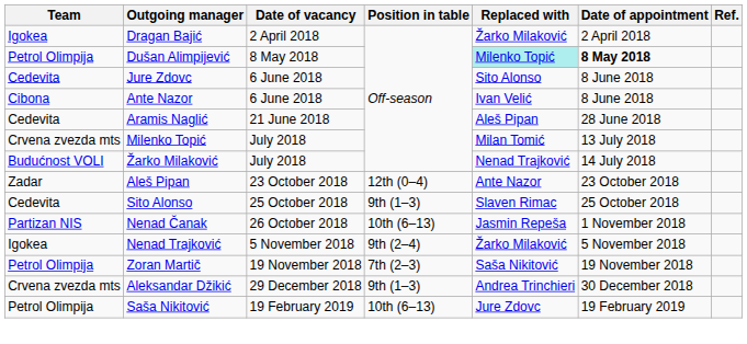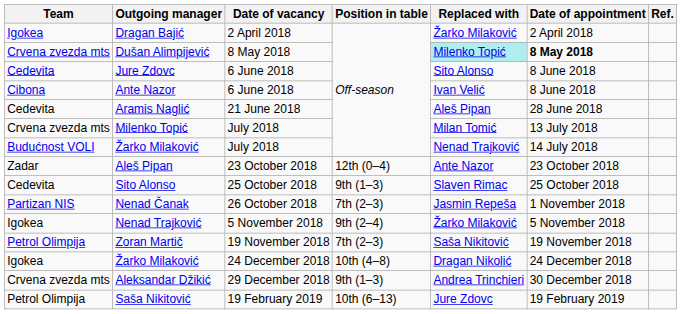 <table class="wikitable sortable">
 <tr>
 <th>Team</th>
 <th>Outgoing manager</th>
 <th>Date of vacancy</th>
 <th>Position in table</th>
 <th>Replaced with</th>
 <th>Date of appointment</th>
 <th>Ref.</th>
 </tr>
 <tr>
 <td><a href='#'>Igokea</a></td>
 <td> <a href='#'>Dragan Bajić</a></td>
 <td>2 April 2018</td>
 <td rowspan=7><em>Off-season</em></td>
 <td> <a href='#'>Žarko Milaković</a></td>
 <td>2 April 2018</td>
 <td></td>
 </tr>
 <tr>
-<td><a href='#'>Petrol Olimpija</a></td>
+<td><a href='#'>Crvena zvezda mts</a></td>
 <td> <a href='#'>Dušan Alimpijević</a></td>
 <td>8 May 2018</td>
 <td style="background: paleturquoise;"> <a href='#'>Milenko Topić</a></td>
 <td><strong>8 May 2018</strong></td>
 <td></td>
 </tr>
 <tr>
 <td><a href='#'>Cedevita</a></td>
 <td> <a href='#'>Jure Zdovc</a></td>
 <td>6 June 2018</td>
 <td> <a href='#'>Sito Alonso</a></td>
 <td>8 June 2018</td>
 <td></td>
 </tr>
 <tr>
 <td><a href='#'>Cibona</a></td>
 <td> <a href='#'>Ante Nazor</a></td>
 <td>6 June 2018</td>
 <td> <a href='#'>Ivan Velić</a></td>
 <td>8 June 2018</td>
 <td></td>
 </tr>
 <tr>
 <td>Cedevita</td>
 <td> <a href='#'>Aramis Naglić</a></td>
 <td>21 June 2018</td>
 <td> <a href='#'>Aleš Pipan</a></td>
 <td>28 June 2018</td>
 <td></td>
 </tr>
 <tr>
 <td>Crvena zvezda mts</td>
 <td> <a href='#'>Milenko Topić</a></td>
 <td>July 2018</td>
 <td> <a href='#'>Milan Tomić</a></td>
 <td>13 July 2018</td>
 <td></td>
 </tr>
 <tr>
 <td><a href='#'>Budućnost VOLI</a></td>
 <td> <a href='#'>Žarko Milaković</a></td>
 <td>July 2018</td>
 <td> <a href='#'>Nenad Trajković</a></td>
 <td>14 July 2018</td>
 <td></td>
 </tr>
 <tr>
 <td>Zadar</td>
 <td> <a href='#'>Aleš Pipan</a></td>
 <td>23 October 2018</td>
 <td>12th (0–4)</td>
 <td> <a href='#'>Ante Nazor</a></td>
 <td>23 October 2018</td>
 <td></td>
 </tr>
 <tr>
 <td>Cedevita</td>
 <td> <a href='#'>Sito Alonso</a></td>
 <td>25 October 2018</td>
 <td>9th (1–3)</td>
 <td> <a href='#'>Slaven Rimac</a></td>
 <td>25 October 2018</td>
 <td></td>
 </tr>
 <tr>
 <td><a href='#'>Partizan NIS</a></td>
 <td> <a href='#'>Nenad Čanak</a></td>
 <td>26 October 2018</td>
-<td>10th (6–13)</td>
+<td>7th (2–3)</td>
 <td> <a href='#'>Jasmin Repeša</a></td>
 <td>1 November 2018</td>
 <td></td>
 </tr>
 <tr>
 <td>Igokea</td>
 <td> <a href='#'>Nenad Trajković</a></td>
 <td>5 November 2018</td>
 <td>9th (2–4)</td>
 <td> <a href='#'>Žarko Milaković</a></td>
 <td>5 November 2018</td>
 <td></td>
 </tr>
 <tr>
 <td><a href='#'>Petrol Olimpija</a></td>
 <td> <a href='#'>Zoran Martič</a></td>
 <td>19 November 2018</td>
 <td>7th (2–3)</td>
 <td> <a href='#'>Saša Nikitović</a></td>
 <td>19 November 2018</td>
 <td></td>
 </tr>
 <tr>
+<td>Igokea</td>
+<td> <a href='#'>Žarko Milaković</a></td>
+<td>24 December 2018</td>
+<td>10th (4–8)</td>
+<td> <a href='#'>Dragan Nikolić</a></td>
+<td>24 December 2018</td>
+<td></td>
+</tr>
+<tr>
 <td>Crvena zvezda mts</td>
 <td> <a href='#'>Aleksandar Džikić</a></td>
 <td>29 December 2018</td>
 <td>9th (1–3)</td>
 <td> <a href='#'>Andrea Trinchieri</a></td>
 <td>30 December 2018</td>
 <td></td>
 </tr>
 <tr>
 <td>Petrol Olimpija</td>
 <td> <a href='#'>Saša Nikitović</a></td>
 <td>19 February 2019</td>
 <td>10th (6–13)</td>
 <td> <a href='#'>Jure Zdovc</a></td>
 <td>19 February 2019</td>
 <td></td>
 </tr>
 </table>
